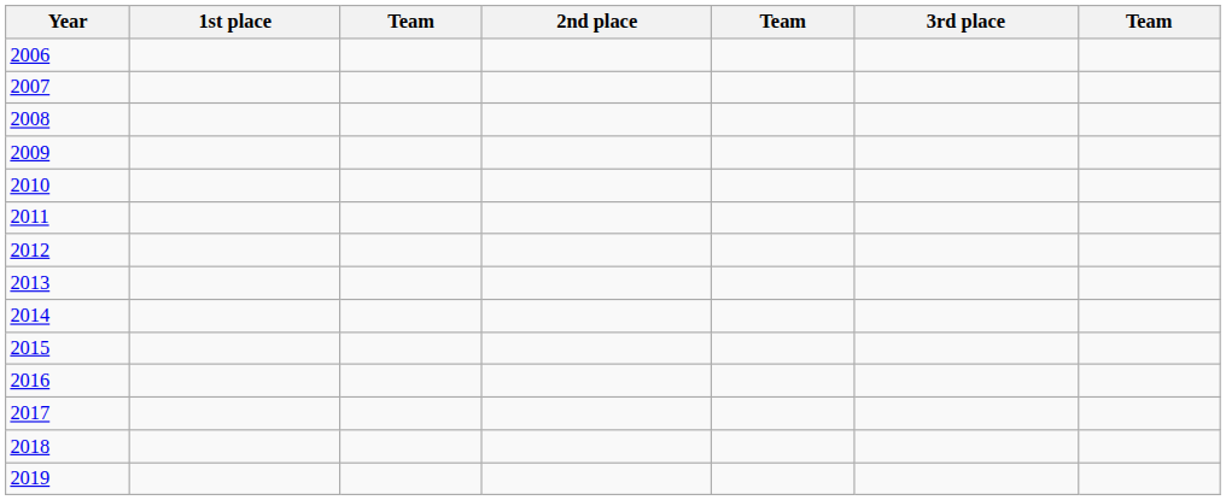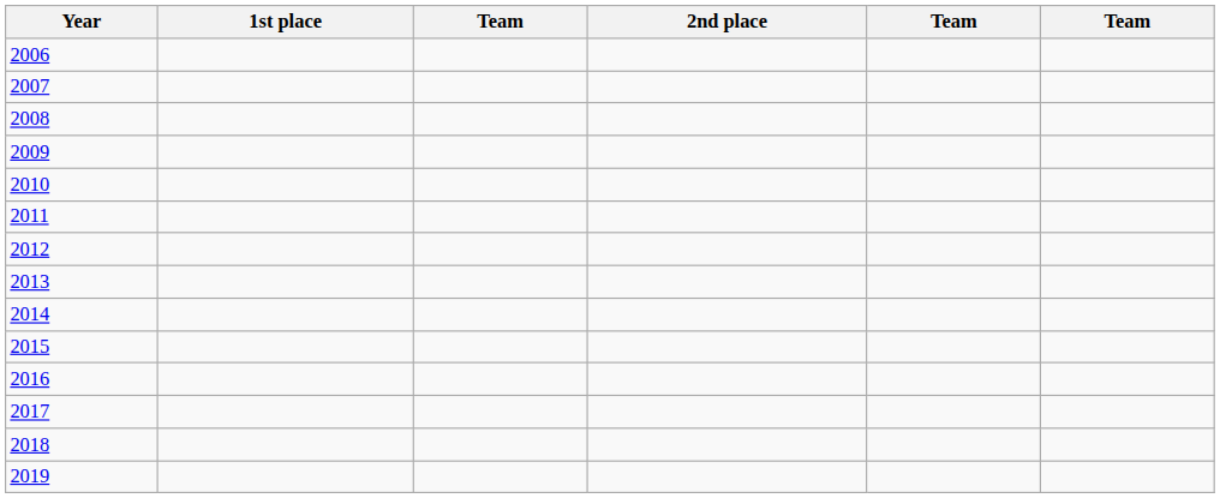 <table class=wikitable style="font-size:90%" width="100%">
 <tr>
 <th>Year</th>
 <th>1st place</th>
 <th>Team</th>
 <th>2nd place</th>
 <th>Team</th>
-<th>3rd place</th>
 <th>Team</th>
 </tr>
 <tr>
 <td><a href='#'>2006</a></td>
 <td></td>
 <td></td>
 <td><s></s></td>
 <td><s></s></td>
 <td></td>
-<td></td>
 </tr>
 <tr>
 <td><a href='#'>2007</a></td>
-<td></td>
 <td></td>
 <td></td>
 <td></td>
 <td></td>
 <td></td>
 </tr>
 <tr>
 <td><a href='#'>2008</a></td>
 <td></td>
 <td></td>
 <td></td>
 <td></td>
 <td></td>
-<td></td>
 </tr>
 <tr>
 <td><a href='#'>2009</a></td>
-<td></td>
 <td></td>
 <td></td>
 <td></td>
 <td></td>
 <td></td>
 </tr>
 <tr>
 <td><a href='#'>2010</a></td>
 <td></td>
 <td></td>
 <td></td>
 <td></td>
 <td></td>
-<td></td>
 </tr>
 <tr>
 <td><a href='#'>2011</a></td>
-<td></td>
 <td></td>
 <td></td>
 <td></td>
 <td></td>
 <td></td>
 </tr>
 <tr>
 <td><a href='#'>2012</a></td>
 <td></td>
 <td></td>
 <td></td>
 <td></td>
 <td></td>
-<td></td>
 </tr>
 <tr>
 <td><a href='#'>2013</a></td>
-<td></td>
 <td></td>
 <td></td>
 <td></td>
 <td></td>
 <td></td>
 </tr>
 <tr>
 <td><a href='#'>2014</a></td>
 <td></td>
 <td></td>
 <td></td>
 <td></td>
 <td></td>
-<td></td>
 </tr>
 <tr>
 <td><a href='#'>2015</a></td>
-<td></td>
 <td></td>
 <td></td>
 <td></td>
 <td></td>
 <td></td>
 </tr>
 <tr>
 <td><a href='#'>2016</a></td>
 <td></td>
 <td></td>
 <td></td>
 <td></td>
 <td></td>
-<td></td>
 </tr>
 <tr>
 <td><a href='#'>2017</a></td>
-<td></td>
 <td></td>
 <td></td>
 <td></td>
 <td></td>
 <td></td>
 </tr>
 <tr>
 <td><a href='#'>2018</a></td>
 <td></td>
 <td></td>
 <td></td>
 <td></td>
 <td></td>
-<td></td>
 </tr>
 <tr>
 <td><a href='#'>2019</a></td>
 <td></td>
 <td></td>
 <td></td>
 <td></td>
 <td></td>
-<td></td>
 </tr>
 </table>
